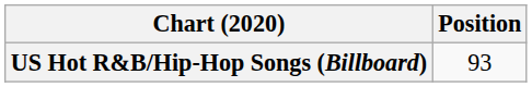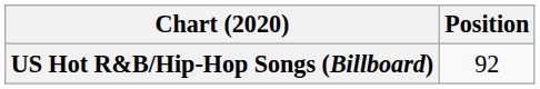 <table class="wikitable plainrowheaders" style="text-align:center">
 <tr>
 <th scope="col">Chart (2020)</th>
 <th scope="col">Position</th>
 </tr>
 <tr>
 <th scope="row">US Hot R&B/Hip-Hop Songs (<em>Billboard</em>)</th>
-<td>93</td>
+<td>92</td>
 </tr>
 </table>
